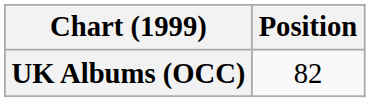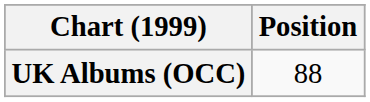 <table class="wikitable plainrowheaders" style="text-align:center">
 <tr>
 <th scope="col">Chart (1999)</th>
 <th scope="col">Position</th>
 </tr>
 <tr>
 <th scope="row">UK Albums (OCC)</th>
-<td>82</td>
+<td>88</td>
 </tr>
 </table>
